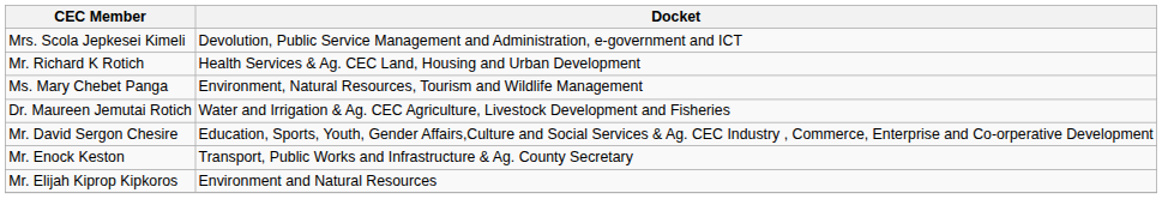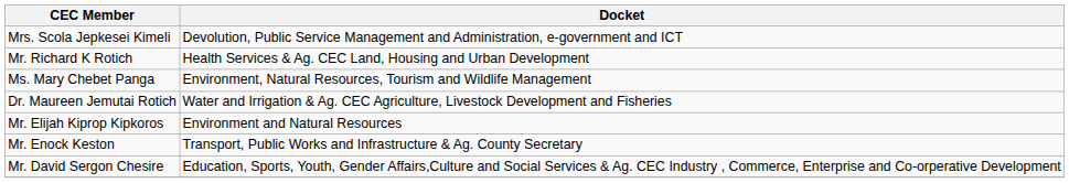 <table class="wikitable">
 <tr>
 <th>CEC Member</th>
 <th>Docket</th>
 </tr>
 <tr>
 <td>Mrs. Scola Jepkesei Kimeli</td>
 <td>Devolution, Public Service Management and Administration, e-government and ICT</td>
 </tr>
 <tr>
 <td>Mr. Richard K Rotich</td>
 <td>Health Services & Ag. CEC Land, Housing and Urban Development</td>
 </tr>
 <tr>
 <td>Ms. Mary Chebet Panga</td>
 <td>Environment, Natural Resources, Tourism and Wildlife Management</td>
 </tr>
 <tr>
 <td>Dr. Maureen Jemutai Rotich</td>
 <td>Water and Irrigation & Ag. CEC Agriculture, Livestock Development and Fisheries</td>
 </tr>
 <tr>
-<td>Mr. David Sergon Chesire</td>
-<td>Education, Sports, Youth, Gender Affairs,Culture and Social Services & Ag. CEC Industry , Commerce, Enterprise and Co-orperative Development</td>
+<td>Mr. Elijah Kiprop Kipkoros</td>
+<td>Environment and Natural Resources</td>
 </tr>
 <tr>
 <td>Mr. Enock Keston</td>
 <td>Transport, Public Works and Infrastructure & Ag. County Secretary</td>
 </tr>
 <tr>
-<td>Mr. Elijah Kiprop Kipkoros</td>
-<td>Environment and Natural Resources</td>
+<td>Mr. David Sergon Chesire</td>
+<td>Education, Sports, Youth, Gender Affairs,Culture and Social Services & Ag. CEC Industry , Commerce, Enterprise and Co-orperative Development</td>
 </tr>
 <tr>
 </tr>
 </table>
